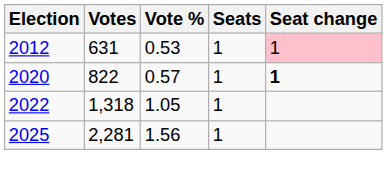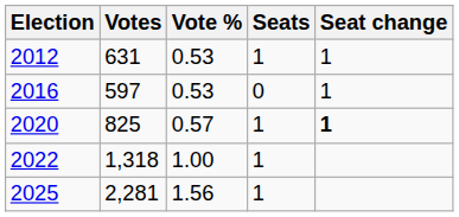 <table class="wikitable">
 <tr>
 <th>Election</th>
 <th>Votes</th>
 <th>Vote %</th>
 <th>Seats</th>
 <th>Seat change</th>
 </tr>
 <tr>
 <td><a href='#'>2012</a></td>
 <td>631</td>
 <td>0.53</td>
 <td>1</td>
-<td style="background: pink;">1</td>
+<td>1</td>
+</tr>
+<tr>
+<td><a href='#'>2016</a></td>
+<td>597</td>
+<td>0.53</td>
+<td>0</td>
+<td>1</td>
 </tr>
 <tr>
 <td><a href='#'>2020</a></td>
-<td>822</td>
+<td>825</td>
 <td>0.57</td>
 <td>1</td>
 <td><strong>1</strong></td>
 </tr>
 <tr>
 <td><a href='#'>2022</a></td>
 <td>1,318</td>
-<td>1.05</td>
+<td>1.00</td>
 <td>1</td>
 <td></td>
 </tr>
 <tr>
 <td><a href='#'>2025</a></td>
 <td>2,281</td>
 <td>1.56</td>
 <td>1</td>
 <td></td>
 </tr>
 </table>
